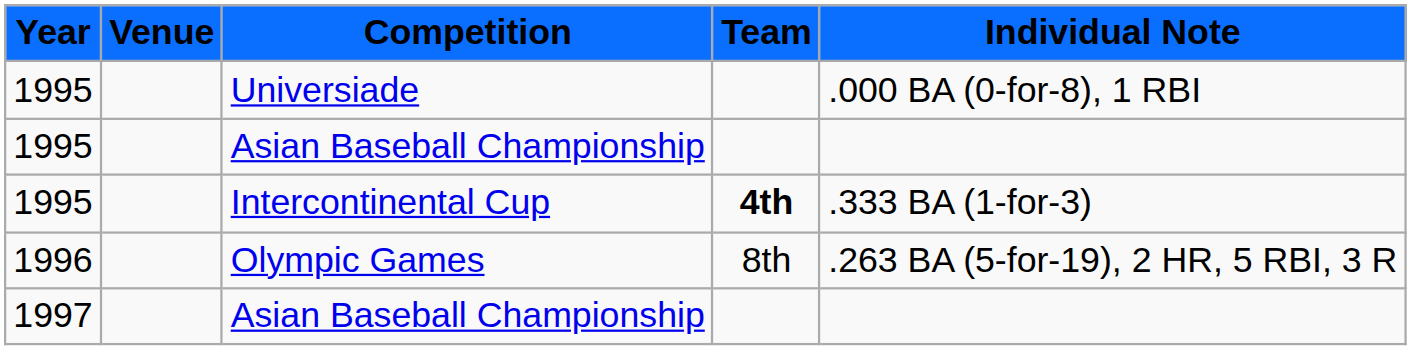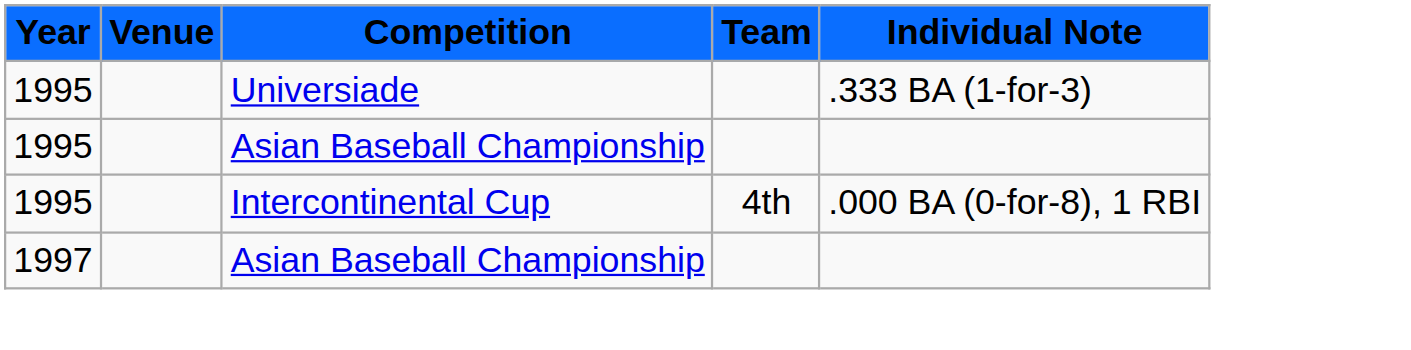 <table class="wikitable">
 <tr>
 <th style="background:#0A6EFF"><span>Year</span></th>
 <th style="background:#0A6EFF"><span>Venue</span></th>
 <th style="background:#0A6EFF"><span>Competition</span></th>
 <th style="background:#0A6EFF"><span>Team</span></th>
 <th style="background:#0A6EFF"><span>Individual Note</span></th>
 </tr>
 <tr>
 <td>1995</td>
 <td></td>
 <td><a href='#'>Universiade</a></td>
 <td style="text-align:center"></td>
-<td>.000 BA (0-for-8), 1 RBI</td>
+<td>.333 BA (1-for-3)</td>
 </tr>
 <tr>
 <td>1995</td>
 <td></td>
 <td><a href='#'>Asian Baseball Championship</a></td>
 <td style="text-align:center"></td>
 <td></td>
 </tr>
 <tr>
 <td>1995</td>
 <td></td>
 <td><a href='#'>Intercontinental Cup</a></td>
-<td style="text-align:center"><strong>4th</strong></td>
-<td>.333 BA (1-for-3)</td>
-</tr>
-<tr>
-<td>1996</td>
-<td></td>
-<td><a href='#'>Olympic Games</a></td>
-<td style="text-align:center">8th</td>
-<td>.263 BA (5-for-19), 2 HR, 5 RBI, 3 R</td>
+<td style="text-align:center">4th</td>
+<td>.000 BA (0-for-8), 1 RBI</td>
 </tr>
 <tr>
 <td>1997</td>
 <td></td>
 <td><a href='#'>Asian Baseball Championship</a></td>
 <td style="text-align:center"></td>
 <td></td>
 </tr>
 </table>
